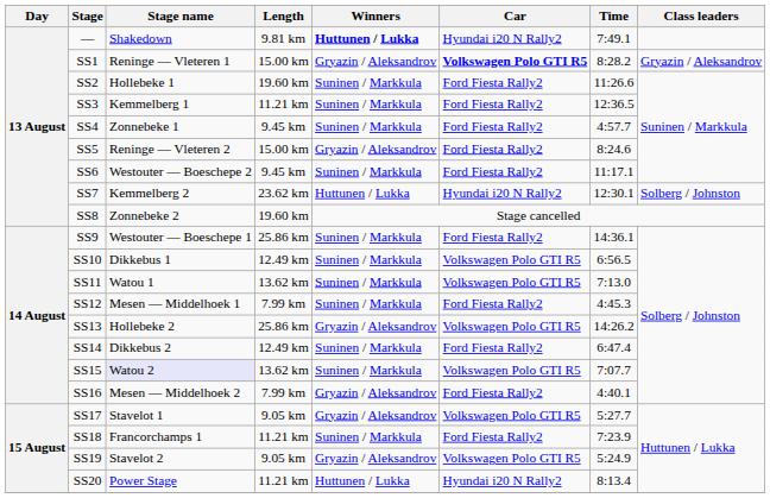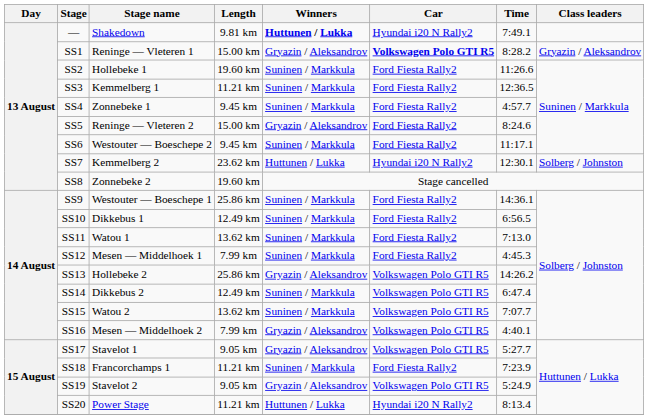 <table class="wikitable" style="font-size: 85%;">
 <tr>
 <th>Day</th>
 <th>Stage</th>
 <th>Stage name</th>
 <th>Length</th>
 <th>Winners</th>
 <th>Car</th>
 <th>Time</th>
 <th>Class leaders</th>
 </tr>
 <tr>
 <th rowspan="9">13 August</th>
 <td align="center">—</td>
 <td><a href='#'>Shakedown</a></td>
 <td align="center">9.81 km</td>
 <td><strong><a href='#'>Huttunen</a> / <a href='#'>Lukka</a></strong></td>
 <td><a href='#'>Hyundai i20 N Rally2</a></td>
 <td align="center">7:49.1</td>
 <td></td>
 </tr>
 <tr>
 <td align="center">SS1</td>
 <td>Reninge — Vleteren 1</td>
 <td align="center">15.00 km</td>
 <td><a href='#'>Gryazin</a> / <a href='#'>Aleksandrov</a></td>
 <td><strong><a href='#'>Volkswagen Polo GTI R5</a></strong></td>
 <td align="center">8:28.2</td>
 <td><a href='#'>Gryazin</a> / <a href='#'>Aleksandrov</a></td>
 </tr>
 <tr>
 <td align="center">SS2</td>
 <td>Hollebeke 1</td>
 <td align="center">19.60 km</td>
 <td><a href='#'>Suninen</a> / <a href='#'>Markkula</a></td>
 <td><a href='#'>Ford Fiesta Rally2</a></td>
 <td align="center">11:26.6</td>
 <td rowspan="5"><a href='#'>Suninen</a> / <a href='#'>Markkula</a></td>
 </tr>
 <tr>
 <td align="center">SS3</td>
 <td>Kemmelberg 1</td>
 <td align="center">11.21 km</td>
 <td><a href='#'>Suninen</a> / <a href='#'>Markkula</a></td>
 <td><a href='#'>Ford Fiesta Rally2</a></td>
 <td align="center">12:36.5</td>
 </tr>
 <tr>
 <td align="center">SS4</td>
 <td>Zonnebeke 1</td>
 <td align="center">9.45 km</td>
 <td><a href='#'>Suninen</a> / <a href='#'>Markkula</a></td>
 <td><a href='#'>Ford Fiesta Rally2</a></td>
 <td align="center">4:57.7</td>
 </tr>
 <tr>
 <td align="center">SS5</td>
 <td>Reninge — Vleteren 2</td>
 <td align="center">15.00 km</td>
 <td><a href='#'>Gryazin</a> / <a href='#'>Aleksandrov</a></td>
 <td><a href='#'>Ford Fiesta Rally2</a></td>
 <td align="center">8:24.6</td>
 </tr>
 <tr>
 <td align="center">SS6</td>
 <td>Westouter — Boeschepe 2</td>
 <td align="center">9.45 km</td>
 <td><a href='#'>Suninen</a> / <a href='#'>Markkula</a></td>
 <td><a href='#'>Ford Fiesta Rally2</a></td>
 <td align="center">11:17.1</td>
 </tr>
 <tr>
 <td align="center">SS7</td>
 <td>Kemmelberg 2</td>
 <td align="center">23.62 km</td>
 <td><a href='#'>Huttunen</a> / <a href='#'>Lukka</a></td>
 <td><a href='#'>Hyundai i20 N Rally2</a></td>
 <td align="center">12:30.1</td>
 <td><a href='#'>Solberg</a> / <a href='#'>Johnston</a></td>
 </tr>
 <tr>
 <td align="center">SS8</td>
 <td>Zonnebeke 2</td>
 <td align="center">19.60 km</td>
 <td colspan="4" align="center">Stage cancelled</td>
 </tr>
 <tr>
 <th rowspan="8">14 August</th>
 <td align="center">SS9</td>
 <td>Westouter — Boeschepe 1</td>
 <td align="center">25.86 km</td>
 <td><a href='#'>Suninen</a> / <a href='#'>Markkula</a></td>
 <td><a href='#'>Ford Fiesta Rally2</a></td>
 <td align="center">14:36.1</td>
 <td rowspan="8"><a href='#'>Solberg</a> / <a href='#'>Johnston</a></td>
 </tr>
 <tr>
 <td align="center">SS10</td>
 <td>Dikkebus 1</td>
 <td align="center">12.49 km</td>
 <td><a href='#'>Suninen</a> / <a href='#'>Markkula</a></td>
-<td><a href='#'>Volkswagen Polo GTI R5</a></td>
+<td><a href='#'>Ford Fiesta Rally2</a></td>
 <td align="center">6:56.5</td>
 </tr>
 <tr>
 <td align="center">SS11</td>
 <td>Watou 1</td>
 <td align="center">13.62 km</td>
 <td><a href='#'>Suninen</a> / <a href='#'>Markkula</a></td>
-<td><a href='#'>Volkswagen Polo GTI R5</a></td>
+<td><a href='#'>Ford Fiesta Rally2</a></td>
 <td align="center">7:13.0</td>
 </tr>
 <tr>
 <td align="center">SS12</td>
 <td>Mesen — Middelhoek 1</td>
 <td align="center">7.99 km</td>
 <td><a href='#'>Suninen</a> / <a href='#'>Markkula</a></td>
 <td><a href='#'>Ford Fiesta Rally2</a></td>
 <td align="center">4:45.3</td>
 </tr>
 <tr>
 <td align="center">SS13</td>
 <td>Hollebeke 2</td>
 <td align="center">25.86 km</td>
 <td><a href='#'>Gryazin</a> / <a href='#'>Aleksandrov</a></td>
 <td><a href='#'>Volkswagen Polo GTI R5</a></td>
 <td align="center">14:26.2</td>
 </tr>
 <tr>
 <td align="center">SS14</td>
 <td>Dikkebus 2</td>
 <td align="center">12.49 km</td>
 <td><a href='#'>Suninen</a> / <a href='#'>Markkula</a></td>
-<td><a href='#'>Ford Fiesta Rally2</a></td>
+<td><a href='#'>Volkswagen Polo GTI R5</a></td>
 <td align="center">6:47.4</td>
 </tr>
 <tr>
 <td align="center">SS15</td>
-<td style="background: lavender;">Watou 2</td>
+<td>Watou 2</td>
 <td align="center">13.62 km</td>
 <td><a href='#'>Suninen</a> / <a href='#'>Markkula</a></td>
 <td><a href='#'>Volkswagen Polo GTI R5</a></td>
 <td align="center">7:07.7</td>
 </tr>
 <tr>
 <td align="center">SS16</td>
 <td>Mesen — Middelhoek 2</td>
 <td align="center">7.99 km</td>
 <td><a href='#'>Gryazin</a> / <a href='#'>Aleksandrov</a></td>
-<td><a href='#'>Ford Fiesta Rally2</a></td>
+<td><a href='#'>Volkswagen Polo GTI R5</a></td>
 <td align="center">4:40.1</td>
 </tr>
 <tr>
 <th rowspan="4">15 August</th>
 <td align="center">SS17</td>
 <td>Stavelot 1</td>
 <td align="center">9.05 km</td>
 <td><a href='#'>Gryazin</a> / <a href='#'>Aleksandrov</a></td>
 <td><a href='#'>Volkswagen Polo GTI R5</a></td>
 <td align="center">5:27.7</td>
 <td rowspan="4"><a href='#'>Huttunen</a> / <a href='#'>Lukka</a></td>
 </tr>
 <tr>
 <td align="center">SS18</td>
 <td>Francorchamps 1</td>
 <td align="center">11.21 km</td>
 <td><a href='#'>Suninen</a> / <a href='#'>Markkula</a></td>
 <td><a href='#'>Ford Fiesta Rally2</a></td>
 <td align="center">7:23.9</td>
 </tr>
 <tr>
 <td align="center">SS19</td>
 <td>Stavelot 2</td>
 <td align="center">9.05 km</td>
 <td><a href='#'>Gryazin</a> / <a href='#'>Aleksandrov</a></td>
 <td><a href='#'>Volkswagen Polo GTI R5</a></td>
 <td align="center">5:24.9</td>
 </tr>
 <tr>
 <td align="center">SS20</td>
 <td><a href='#'>Power Stage</a></td>
 <td align="center">11.21 km</td>
 <td><a href='#'>Huttunen</a> / <a href='#'>Lukka</a></td>
 <td><a href='#'>Hyundai i20 N Rally2</a></td>
 <td align="center">8:13.4</td>
 </tr>
 <tr>
 </tr>
 </table>
